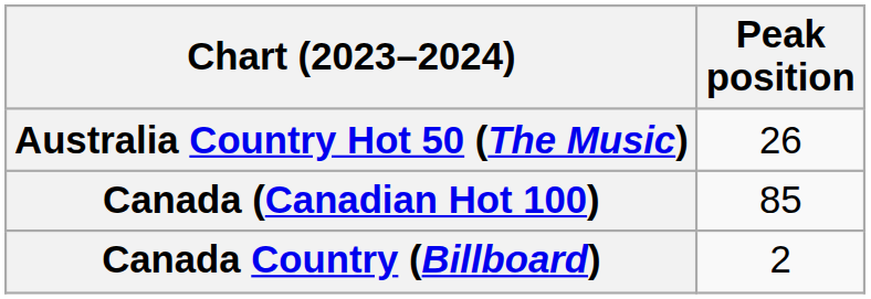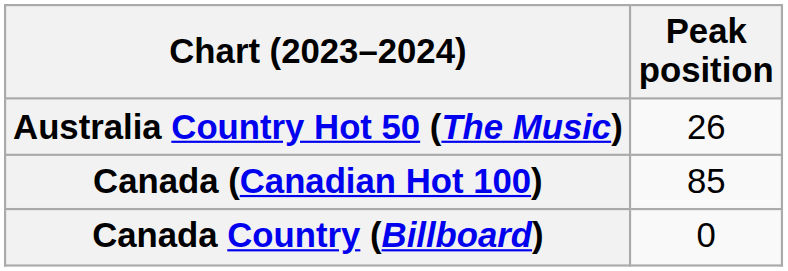 <table class="wikitable sortable plainrowheaders" style="text-align:center">
 <tr>
 <th scope="col">Chart (2023–2024)</th>
 <th scope="col">Peak<br>position</th>
 </tr>
 <tr>
 <th scope="row">Australia <a href='#'>Country Hot 50</a> (<em><a href='#'>The Music</a></em>)</th>
 <td>26</td>
 </tr>
 <tr>
 <th scope="row">Canada (<a href='#'>Canadian Hot 100</a>)</th>
 <td>85</td>
 </tr>
 <tr>
 <th scope="row">Canada <a href='#'>Country</a> (<em><a href='#'>Billboard</a></em>)</th>
-<td>2</td>
+<td>0</td>
 </tr>
 </table>
